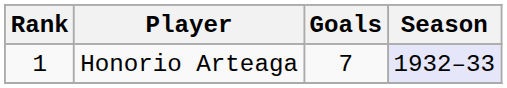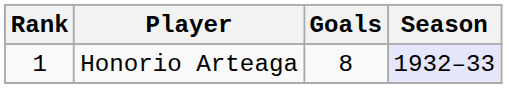 <table class="wikitable sortable" style="text-align:center">
 <tr>
 <th>Rank</th>
 <th>Player</th>
 <th>Goals</th>
 <th>Season</th>
 </tr>
 <tr>
 <td>1</td>
 <td style="text-align:left">Honorio Arteaga</td>
-<td>7</td>
+<td>8</td>
 <td style="background: lavender;">1932–33</td>
 </tr>
 <tr>
 </tr>
 </table>
